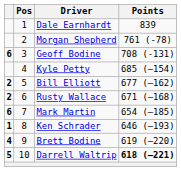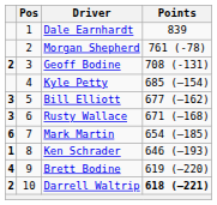 <table class="wikitable" style="font-size: 95%;">
 <tr>
 <th></th>
 <th>Pos</th>
 <th>Driver</th>
 <th>Points</th>
 </tr>
 <tr>
 <td align="left"></td>
 <td style="text-align:center;">1</td>
 <td><a href='#'>Dale Earnhardt</a></td>
 <td style="text-align:center;">839</td>
 </tr>
 <tr>
 <td align="left"></td>
 <td style="text-align:center;">2</td>
 <td><a href='#'>Morgan Shepherd</a></td>
 <td style="text-align:center;">761 (-78)</td>
 </tr>
 <tr>
-<td align="left">  <strong>6</strong></td>
+<td align="left">  <strong>2</strong></td>
 <td style="text-align:center;">3</td>
 <td><a href='#'>Geoff Bodine</a></td>
 <td style="text-align:center;">708 (-131)</td>
 </tr>
 <tr>
 <td align="left"></td>
 <td style="text-align:center;">4</td>
 <td><a href='#'>Kyle Petty</a></td>
 <td style="text-align:center;">685 (–154)</td>
 </tr>
 <tr>
-<td align="left">  <strong>2</strong></td>
+<td align="left">  <strong>3</strong></td>
 <td style="text-align:center;">5</td>
 <td><a href='#'>Bill Elliott</a></td>
 <td style="text-align:center;">677 (–162)</td>
 </tr>
 <tr>
-<td align="left">  <strong>2</strong></td>
+<td align="left">  <strong>3</strong></td>
 <td style="text-align:center;">6</td>
 <td><a href='#'>Rusty Wallace</a></td>
 <td style="text-align:center;">671 (–168)</td>
 </tr>
 <tr>
 <td align="left">  <strong>6</strong></td>
 <td style="text-align:center;">7</td>
 <td><a href='#'>Mark Martin</a></td>
 <td style="text-align:center;">654 (–185)</td>
 </tr>
 <tr>
 <td align="left">  <strong>1</strong></td>
 <td style="text-align:center;">8</td>
 <td><a href='#'>Ken Schrader</a></td>
 <td style="text-align:center;">646 (–193)</td>
 </tr>
 <tr>
 <td align="left">  <strong>4</strong></td>
 <td style="text-align:center;">9</td>
 <td><a href='#'>Brett Bodine</a></td>
 <td style="text-align:center;">619 (–220)</td>
 </tr>
 <tr>
-<td align="left">  <strong>5</strong></td>
+<td align="left">  <strong>2</strong></td>
 <td style="text-align:center;">10</td>
 <td><a href='#'>Darrell Waltrip</a></td>
 <td style="text-align:center;"><strong>618 (–221)</strong></td>
 </tr>
 <tr class="sortbottom">
 <th colspan="9"></th>
 </tr>
 </table>
